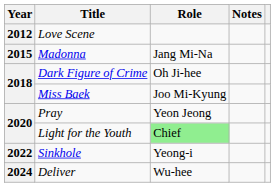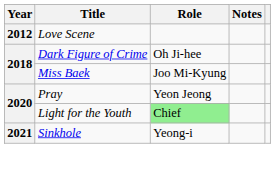 <table class="wikitable sortable plainrowheaders">
 <tr>
 <th scope="col">Year</th>
 <th scope="col">Title</th>
 <th scope="col">Role</th>
 <th scope="col">Notes</th>
 <th scope="col" class="unsortable"></th>
 </tr>
 <tr>
 <th scope="row">2012</th>
 <td><em>Love Scene</em></td>
 <td></td>
-<td></td>
-<td></td>
-</tr>
-<tr>
-<th scope="row">2015</th>
-<td><em><a href='#'>Madonna</a></em></td>
-<td>Jang Mi-Na</td>
 <td></td>
 <td></td>
 </tr>
 <tr>
 <th scope="row" rowspan=2>2018</th>
 <td><em><a href='#'>Dark Figure of Crime</a></em></td>
 <td>Oh Ji-hee</td>
 <td></td>
 <td></td>
 </tr>
 <tr>
 <td><em><a href='#'>Miss Baek</a></em></td>
 <td>Joo Mi-Kyung</td>
 <td></td>
 <td></td>
 </tr>
 <tr>
 <th scope="row" rowspan=2>2020</th>
 <td><em>Pray </em></td>
 <td>Yeon Jeong</td>
 <td></td>
 <td></td>
 </tr>
 <tr>
 <td><em>Light for the Youth </em></td>
 <td style="background: lightgreen;">Chief</td>
 <td></td>
 <td></td>
 </tr>
 <tr>
-<th scope="row">2022</th>
+<th scope="row">2021</th>
 <td><em><a href='#'>Sinkhole</a></em></td>
 <td>Yeong-i</td>
 <td></td>
 <td></td>
 </tr>
-<tr>
-<th scope="row">2024</th>
-<td><em>Deliver</em></td>
-<td>Wu-hee</td>
-<td></td>
-<td align="center"></td>
-</tr>
 </table>
